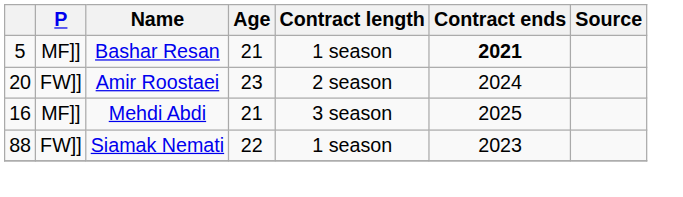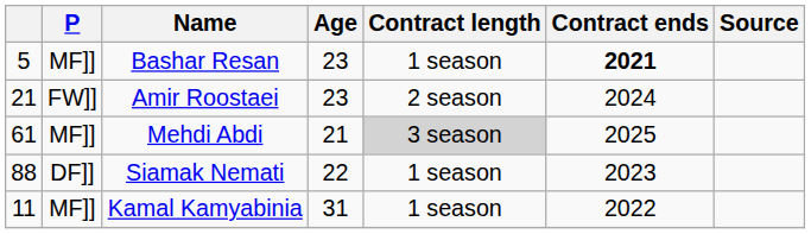 <table class="wikitable sortable " style="text-align:center">
 <tr>
 <th></th>
 <th><a href='#'>P</a></th>
 <th>Name</th>
 <th>Age</th>
 <th>Contract length</th>
 <th>Contract ends</th>
 <th>Source</th>
 </tr>
 <tr>
 <td>5</td>
 <td [[>MF]]</td>
 <td><a href='#'>Bashar Resan</a></td>
-<td>21</td>
+<td>23</td>
 <td>1 season</td>
 <td><strong>2021</strong></td>
 <td></td>
 </tr>
 <tr>
-<td>20</td>
+<td>21</td>
 <td [[>FW]]</td>
 <td><a href='#'>Amir Roostaei</a></td>
 <td>23</td>
 <td>2 season</td>
 <td>2024</td>
 <td></td>
 </tr>
 <tr>
-<td>16</td>
+<td>61</td>
 <td [[>MF]]</td>
 <td><a href='#'>Mehdi Abdi</a></td>
 <td>21</td>
-<td>3 season</td>
+<td style="background: lightgrey;">3 season</td>
 <td>2025</td>
 <td></td>
 </tr>
 <tr>
 <td>88</td>
-<td [[>FW]]</td>
+<td [[>DF]]</td>
 <td><a href='#'>Siamak Nemati</a></td>
 <td>22</td>
 <td>1 season</td>
 <td>2023</td>
 <td></td>
 </tr>
 <tr>
+<td>11</td>
+<td [[>MF]]</td>
+<td><a href='#'>Kamal Kamyabinia</a></td>
+<td>31</td>
+<td>1 season</td>
+<td>2022</td>
+<td></td>
+</tr>
+<tr>
 </tr>
 </table>
